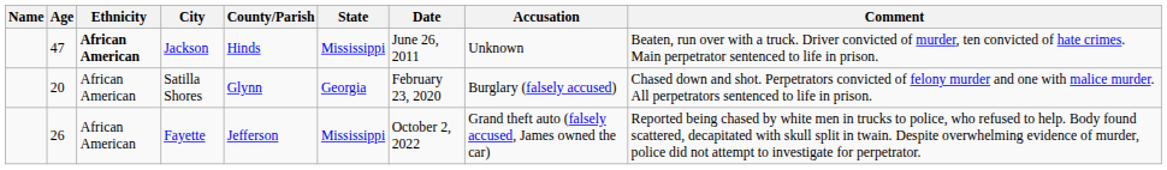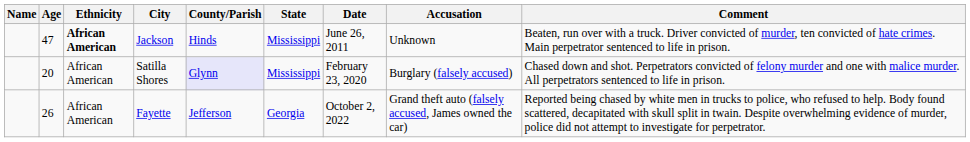 <table class="wikitable sortable" style="font-size: 95%">
 <tr>
 <th>Name</th>
 <th>Age</th>
 <th>Ethnicity</th>
 <th>City</th>
 <th>County/Parish</th>
 <th>State</th>
 <th>Date</th>
 <th>Accusation</th>
 <th>Comment</th>
 </tr>
 <tr>
 <td></td>
 <td>47</td>
 <td><strong>African American</strong></td>
 <td><a href='#'>Jackson</a></td>
 <td><a href='#'>Hinds</a></td>
 <td><a href='#'>Mississippi</a></td>
 <td>June 26, 2011</td>
 <td>Unknown</td>
 <td>Beaten, run over with a truck. Driver convicted of <a href='#'>murder</a>, ten convicted of <a href='#'>hate crimes</a>. Main perpetrator sentenced to life in prison.</td>
 </tr>
 <tr>
 <td></td>
 <td>20</td>
 <td>African American</td>
 <td>Satilla Shores</td>
-<td><a href='#'>Glynn</a></td>
-<td><a href='#'>Georgia</a></td>
+<td style="background: lavender;"><a href='#'>Glynn</a></td>
+<td><a href='#'>Mississippi</a></td>
 <td>February 23, 2020</td>
 <td>Burglary (<a href='#'>falsely accused</a>)</td>
 <td>Chased down and shot. Perpetrators convicted of <a href='#'>felony murder</a> and one with <a href='#'>malice murder</a>. All perpetrators sentenced to life in prison.</td>
 </tr>
 <tr>
 <td></td>
 <td>26</td>
 <td>African American</td>
 <td><a href='#'>Fayette</a></td>
 <td><a href='#'>Jefferson</a></td>
-<td><a href='#'>Mississippi</a></td>
+<td><a href='#'>Georgia</a></td>
 <td>October 2, 2022</td>
 <td>Grand theft auto (<a href='#'>falsely accused</a>, James owned the car)</td>
 <td>Reported being chased by white men in trucks to police, who refused to help. Body found scattered, decapitated with skull split in twain. Despite overwhelming evidence of murder, police did not attempt to investigate for perpetrator.</td>
 </tr>
 </table>
